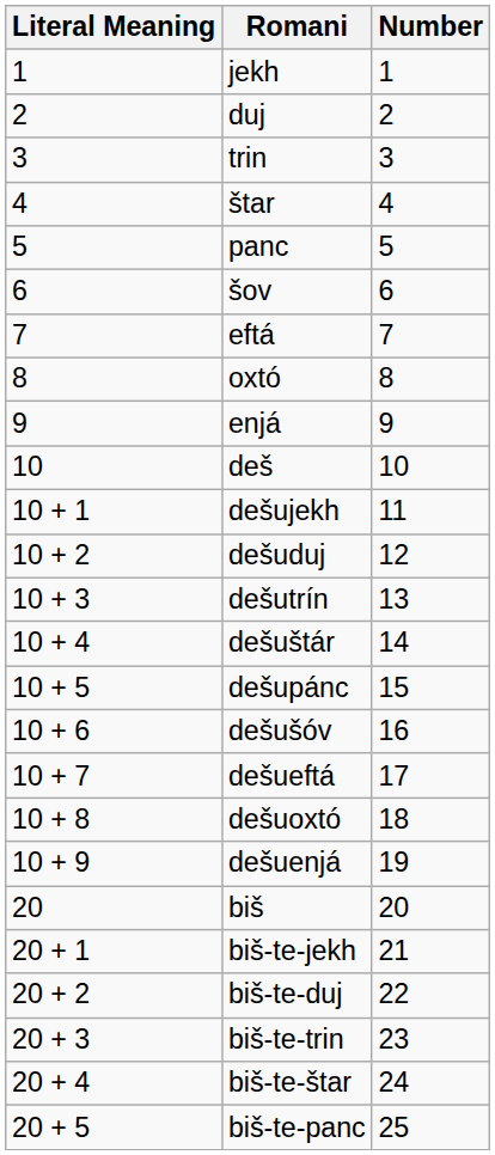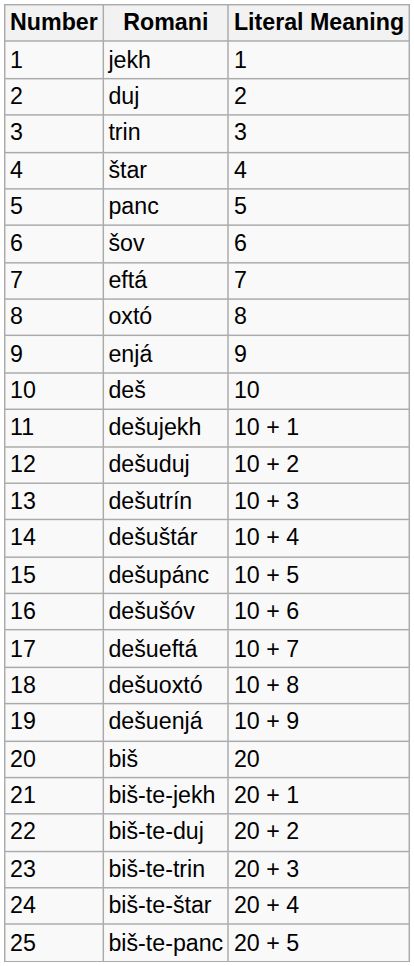 <table class="wikitable">
 <tr>
+<th>Number</th>
+<th>Romani</th>
 <th>Literal Meaning</th>
-<th>Romani</th>
-<th>Number</th>
 </tr>
 <tr>
 <td>1</td>
 <td>jekh</td>
 <td>1</td>
 </tr>
 <tr>
 <td>2</td>
 <td>duj</td>
 <td>2</td>
 </tr>
 <tr>
 <td>3</td>
 <td>trin</td>
 <td>3</td>
 </tr>
 <tr>
 <td>4</td>
 <td>štar</td>
 <td>4</td>
 </tr>
 <tr>
 <td>5</td>
 <td>panc</td>
 <td>5</td>
 </tr>
 <tr>
 <td>6</td>
 <td>šov</td>
 <td>6</td>
 </tr>
 <tr>
 <td>7</td>
 <td>eftá</td>
 <td>7</td>
 </tr>
 <tr>
 <td>8</td>
 <td>oxtó</td>
 <td>8</td>
 </tr>
 <tr>
 <td>9</td>
 <td>enjá</td>
 <td>9</td>
 </tr>
 <tr>
 <td>10</td>
 <td>deš</td>
 <td>10</td>
 </tr>
 <tr>
+<td>11</td>
+<td>dešujekh</td>
 <td>10 + 1</td>
-<td>dešujekh</td>
-<td>11</td>
 </tr>
 <tr>
+<td>12</td>
+<td>dešuduj</td>
 <td>10 + 2</td>
-<td>dešuduj</td>
-<td>12</td>
 </tr>
 <tr>
+<td>13</td>
+<td>dešutrín</td>
 <td>10 + 3</td>
-<td>dešutrín</td>
-<td>13</td>
 </tr>
 <tr>
+<td>14</td>
+<td>dešuštár</td>
 <td>10 + 4</td>
-<td>dešuštár</td>
-<td>14</td>
 </tr>
 <tr>
+<td>15</td>
+<td>dešupánc</td>
 <td>10 + 5</td>
-<td>dešupánc</td>
-<td>15</td>
 </tr>
 <tr>
+<td>16</td>
+<td>dešušóv</td>
 <td>10 + 6</td>
-<td>dešušóv</td>
-<td>16</td>
 </tr>
 <tr>
+<td>17</td>
+<td>dešueftá</td>
 <td>10 + 7</td>
-<td>dešueftá</td>
-<td>17</td>
 </tr>
 <tr>
+<td>18</td>
+<td>dešuoxtó</td>
 <td>10 + 8</td>
-<td>dešuoxtó</td>
-<td>18</td>
 </tr>
 <tr>
+<td>19</td>
+<td>dešuenjá</td>
 <td>10 + 9</td>
-<td>dešuenjá</td>
-<td>19</td>
 </tr>
 <tr>
 <td>20</td>
 <td>biš</td>
 <td>20</td>
 </tr>
 <tr>
+<td>21</td>
+<td>biš-te-jekh</td>
 <td>20 + 1</td>
-<td>biš-te-jekh</td>
-<td>21</td>
 </tr>
 <tr>
+<td>22</td>
+<td>biš-te-duj</td>
 <td>20 + 2</td>
-<td>biš-te-duj</td>
-<td>22</td>
 </tr>
 <tr>
+<td>23</td>
+<td>biš-te-trin</td>
 <td>20 + 3</td>
-<td>biš-te-trin</td>
-<td>23</td>
 </tr>
 <tr>
+<td>24</td>
+<td>biš-te-štar</td>
 <td>20 + 4</td>
-<td>biš-te-štar</td>
-<td>24</td>
 </tr>
 <tr>
+<td>25</td>
+<td>biš-te-panc</td>
 <td>20 + 5</td>
-<td>biš-te-panc</td>
-<td>25</td>
 </tr>
 </table>
